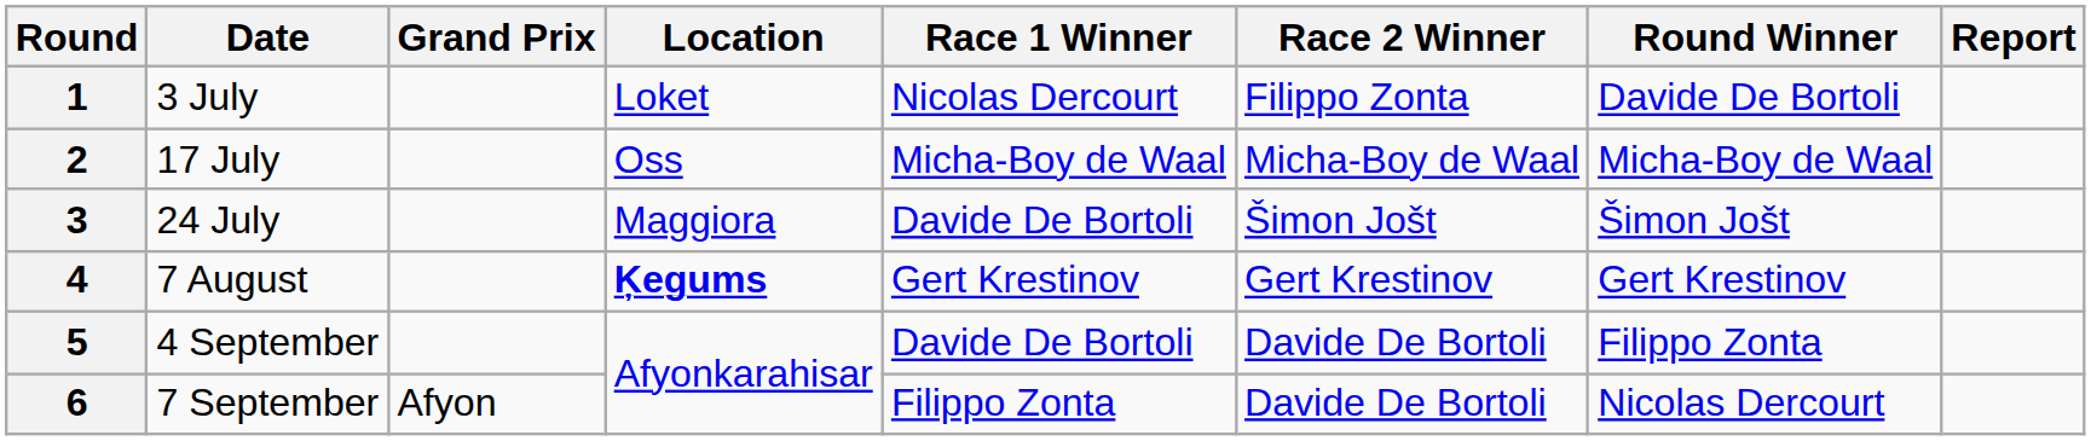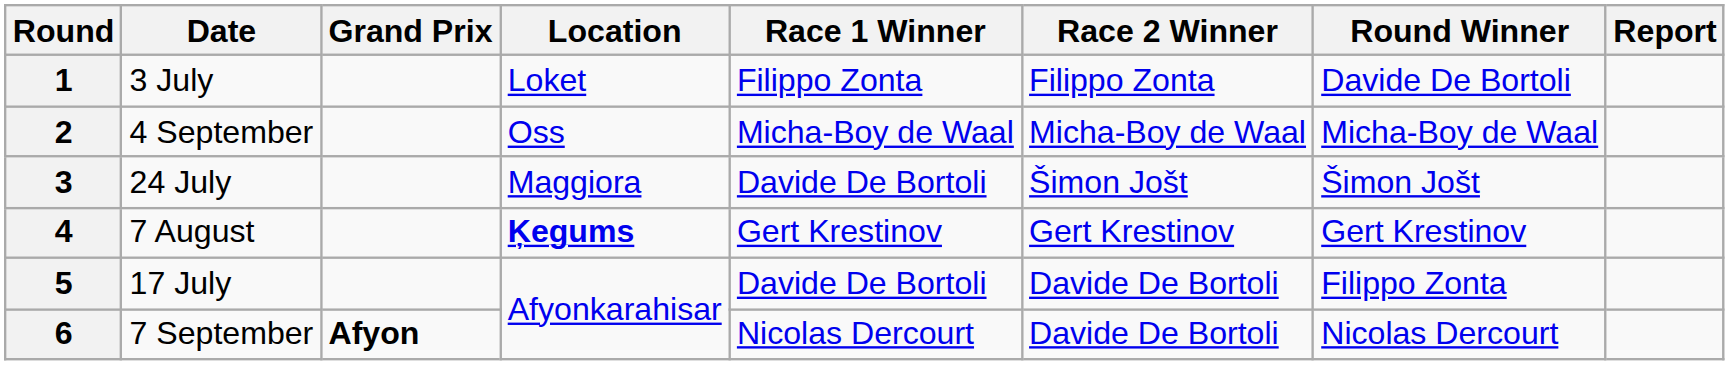 <table class="wikitable" style="font-size: 85%;">
 <tr>
 <th>Round</th>
 <th>Date</th>
 <th>Grand Prix</th>
 <th>Location</th>
 <th>Race 1 Winner</th>
 <th>Race 2 Winner</th>
 <th>Round Winner</th>
 <th>Report</th>
 </tr>
 <tr>
 <th>1</th>
 <td>3 July</td>
 <td></td>
 <td><a href='#'>Loket</a></td>
-<td> <a href='#'>Nicolas Dercourt</a></td>
+<td> <a href='#'>Filippo Zonta</a></td>
 <td> <a href='#'>Filippo Zonta</a></td>
 <td> <a href='#'>Davide De Bortoli</a></td>
 <td></td>
 </tr>
 <tr>
 <th>2</th>
-<td>17 July</td>
+<td>4 September</td>
 <td></td>
 <td><a href='#'>Oss</a></td>
 <td> <a href='#'>Micha-Boy de Waal</a></td>
 <td> <a href='#'>Micha-Boy de Waal</a></td>
 <td> <a href='#'>Micha-Boy de Waal</a></td>
 <td></td>
 </tr>
 <tr>
 <th>3</th>
 <td>24 July</td>
 <td></td>
 <td><a href='#'>Maggiora</a></td>
 <td> <a href='#'>Davide De Bortoli</a></td>
 <td> <a href='#'>Šimon Jošt</a></td>
 <td> <a href='#'>Šimon Jošt</a></td>
 <td></td>
 </tr>
 <tr>
 <th>4</th>
 <td>7 August</td>
 <td></td>
 <td><strong><a href='#'>Ķegums</a></strong></td>
 <td> <a href='#'>Gert Krestinov</a></td>
 <td> <a href='#'>Gert Krestinov</a></td>
 <td> <a href='#'>Gert Krestinov</a></td>
 <td></td>
 </tr>
 <tr>
 <th>5</th>
-<td>4 September</td>
+<td>17 July</td>
 <td></td>
 <td rowspan=2><a href='#'>Afyonkarahisar</a></td>
 <td> <a href='#'>Davide De Bortoli</a></td>
 <td> <a href='#'>Davide De Bortoli</a></td>
 <td> <a href='#'>Filippo Zonta</a></td>
 <td></td>
 </tr>
 <tr>
 <th>6</th>
 <td>7 September</td>
-<td> Afyon</td>
-<td> <a href='#'>Filippo Zonta</a></td>
+<td><strong> Afyon</strong></td>
+<td> <a href='#'>Nicolas Dercourt</a></td>
 <td> <a href='#'>Davide De Bortoli</a></td>
 <td> <a href='#'>Nicolas Dercourt</a></td>
 <td></td>
 </tr>
 </table>
